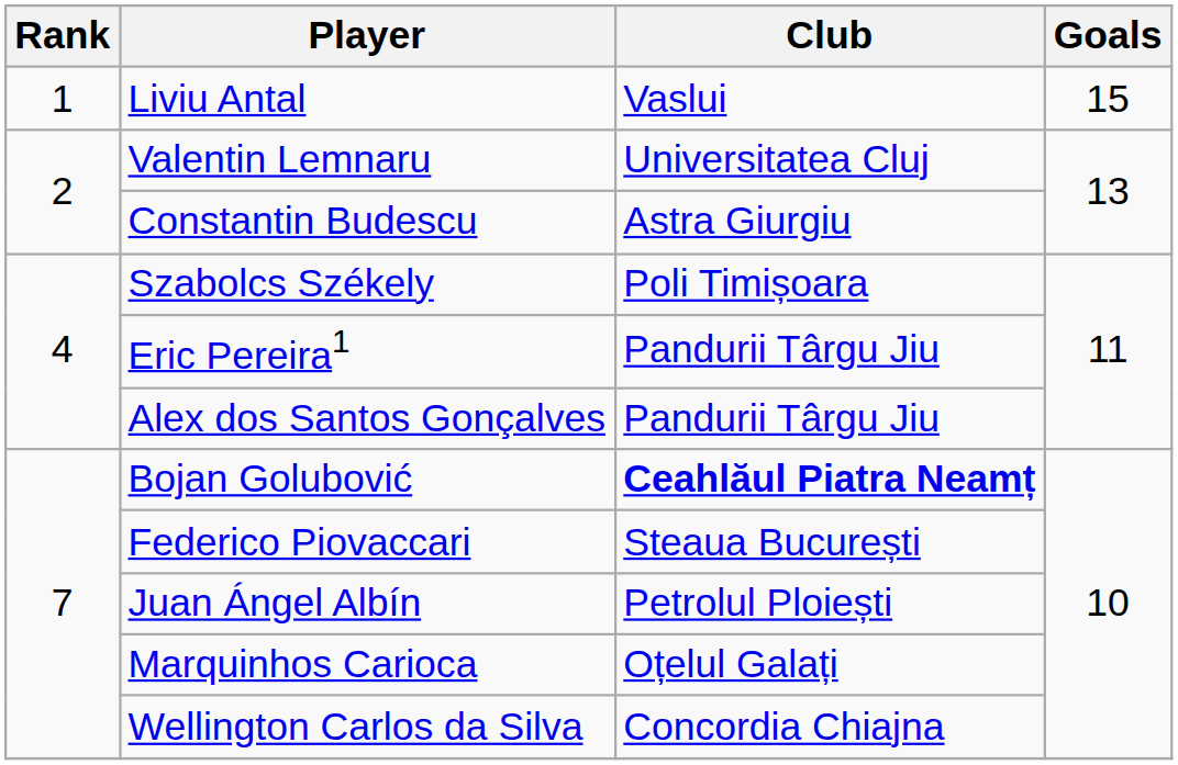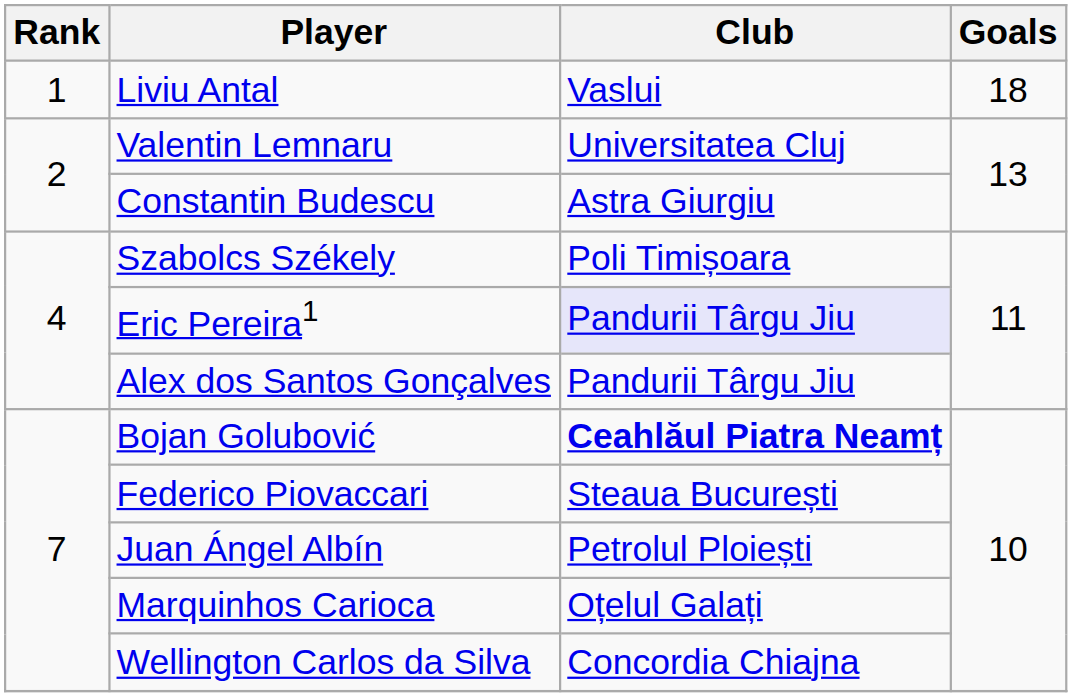 <table class="wikitable sortable" style="text-align:center">
 <tr>
 <th>Rank</th>
 <th>Player</th>
 <th>Club</th>
 <th>Goals</th>
 </tr>
 <tr>
 <td rowspan="1">1</td>
 <td align="left"> <a href='#'>Liviu Antal</a></td>
 <td align="left"><a href='#'>Vaslui</a></td>
-<td align=center>15</td>
+<td align=center>18</td>
 </tr>
 <tr>
 <td rowspan="2">2</td>
 <td align="left"> <a href='#'>Valentin Lemnaru</a></td>
 <td align="left"><a href='#'>Universitatea Cluj</a></td>
 <td rowspan="2" align=center>13</td>
 </tr>
 <tr>
 <td align="left"> <a href='#'>Constantin Budescu</a></td>
 <td align="left"><a href='#'>Astra Giurgiu</a></td>
 </tr>
 <tr>
 <td rowspan="3">4</td>
 <td align="left"> <a href='#'>Szabolcs Székely</a></td>
 <td align="left"><a href='#'>Poli Timișoara</a></td>
 <td rowspan="3" align=center>11</td>
 </tr>
 <tr>
 <td align="left"> <a href='#'>Eric Pereira</a><sup>1</sup></td>
-<td align="left"><a href='#'>Pandurii Târgu Jiu</a></td>
+<td align="left" style="background: lavender;"><a href='#'>Pandurii Târgu Jiu</a></td>
 </tr>
 <tr>
 <td align="left"> <a href='#'>Alex dos Santos Gonçalves</a></td>
 <td align="left"><a href='#'>Pandurii Târgu Jiu</a></td>
 </tr>
 <tr>
 <td rowspan="5">7</td>
 <td align="left"> <a href='#'>Bojan Golubović</a></td>
 <td align="left"><strong><a href='#'>Ceahlăul Piatra Neamț</a></strong></td>
 <td rowspan="5" align=center>10</td>
 </tr>
 <tr>
 <td align="left"> <a href='#'>Federico Piovaccari</a></td>
 <td align="left"><a href='#'>Steaua București</a></td>
 </tr>
 <tr>
 <td align="left"> <a href='#'>Juan Ángel Albín</a></td>
 <td align="left"><a href='#'>Petrolul Ploiești</a></td>
 </tr>
 <tr>
 <td align="left"> <a href='#'>Marquinhos Carioca</a></td>
 <td align="left"><a href='#'>Oțelul Galați</a></td>
 </tr>
 <tr>
 <td align="left"> <a href='#'>Wellington Carlos da Silva</a></td>
 <td align="left"><a href='#'>Concordia Chiajna</a></td>
 </tr>
 <tr>
 </tr>
 </table>
